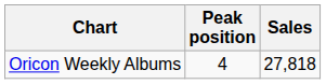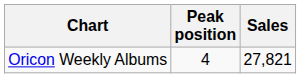 <table class="wikitable">
 <tr>
 <th>Chart</th>
 <th>Peak<br>position</th>
 <th>Sales</th>
 </tr>
 <tr>
 <td><a href='#'>Oricon</a> Weekly Albums</td>
 <td style="text-align:center;">4</td>
-<td style="text-align:center;">27,818</td>
+<td style="text-align:center;">27,821</td>
 </tr>
 </table>
